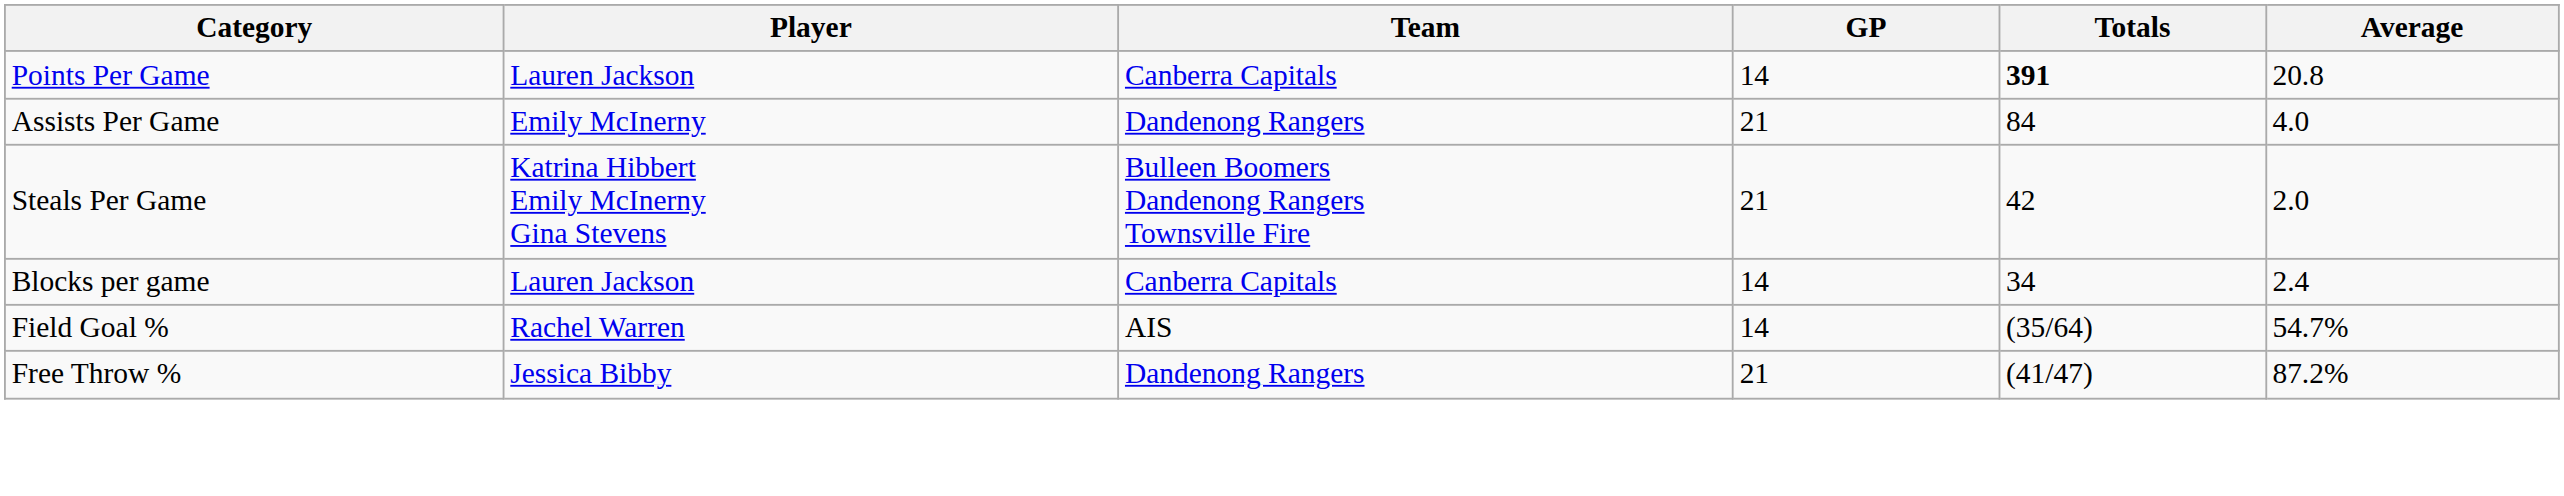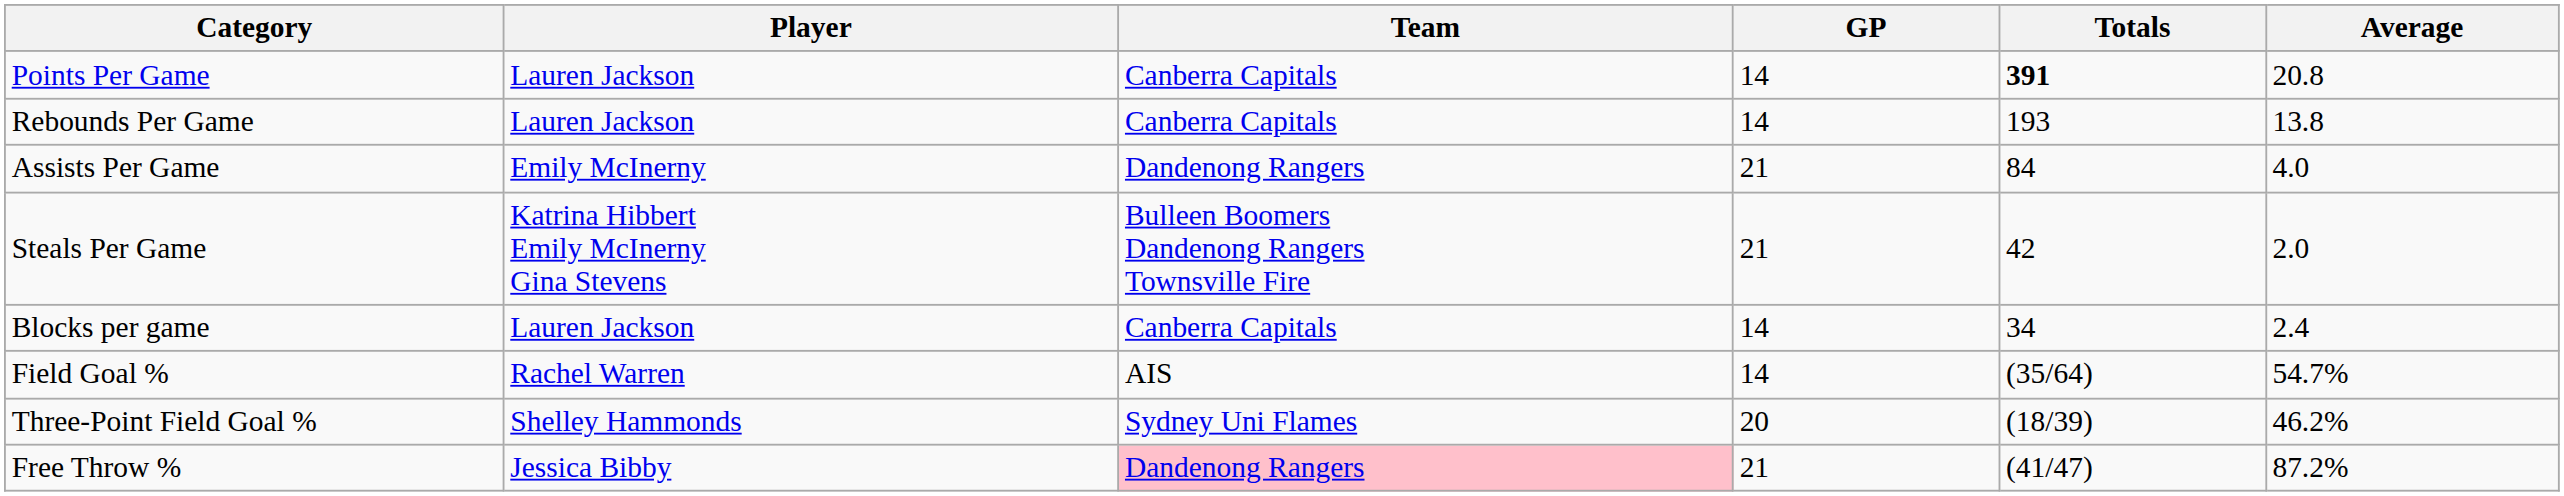 <table class="wikitable" style="width: 70%">
 <tr>
 <th width=100>Category</th>
 <th width=125>Player</th>
 <th width=125>Team</th>
 <th width=50>GP</th>
 <th width=50>Totals</th>
 <th width=50>Average</th>
 </tr>
 <tr>
 <td><a href='#'>Points Per Game</a></td>
 <td><a href='#'>Lauren Jackson</a></td>
 <td><a href='#'>Canberra Capitals</a></td>
 <td>14</td>
 <td><strong>391</strong></td>
 <td>20.8</td>
+</tr>
+<tr>
+<td>Rebounds Per Game</td>
+<td><a href='#'>Lauren Jackson</a></td>
+<td><a href='#'>Canberra Capitals</a></td>
+<td>14</td>
+<td>193</td>
+<td>13.8</td>
 </tr>
 <tr>
 <td>Assists Per Game</td>
 <td><a href='#'>Emily McInerny</a></td>
 <td><a href='#'>Dandenong Rangers</a></td>
 <td>21</td>
 <td>84</td>
 <td>4.0</td>
 </tr>
 <tr>
 <td>Steals Per Game</td>
 <td><a href='#'>Katrina Hibbert</a> <br> <a href='#'>Emily McInerny</a> <br> <a href='#'>Gina Stevens</a></td>
 <td><a href='#'>Bulleen Boomers</a> <br> <a href='#'>Dandenong Rangers</a> <br> <a href='#'>Townsville Fire</a></td>
 <td>21</td>
 <td>42</td>
 <td>2.0</td>
 </tr>
 <tr>
 <td>Blocks per game</td>
 <td><a href='#'>Lauren Jackson</a></td>
 <td><a href='#'>Canberra Capitals</a></td>
 <td>14</td>
 <td>34</td>
 <td>2.4</td>
 </tr>
 <tr>
 <td>Field Goal %</td>
 <td><a href='#'>Rachel Warren</a></td>
 <td>AIS</td>
 <td>14</td>
 <td>(35/64)</td>
 <td>54.7%</td>
 </tr>
 <tr>
+<td>Three-Point Field Goal %</td>
+<td><a href='#'>Shelley Hammonds</a></td>
+<td><a href='#'>Sydney Uni Flames</a></td>
+<td>20</td>
+<td>(18/39)</td>
+<td>46.2%</td>
+</tr>
+<tr>
 <td>Free Throw %</td>
 <td><a href='#'>Jessica Bibby</a></td>
-<td><a href='#'>Dandenong Rangers</a></td>
+<td style="background: pink;"><a href='#'>Dandenong Rangers</a></td>
 <td>21</td>
 <td>(41/47)</td>
 <td>87.2%</td>
 </tr>
 </table>
